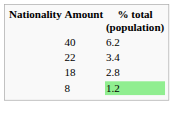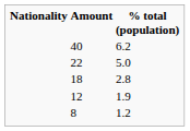 <table class="infobox" style="float:right;">
 <tr \>
 <th>Nationality</th>
 <th>Amount</th>
 <th>% total<br>(population)</th>
 </tr>
 <tr>
 <td></td>
 <td>40</td>
 <td>6.2</td>
 </tr>
 <tr>
 <td></td>
 <td>22</td>
-<td>3.4</td>
+<td>5.0</td>
 </tr>
 <tr>
 <td></td>
 <td>18</td>
 <td>2.8</td>
 </tr>
 <tr>
 <td></td>
+<td>12</td>
+<td>1.9</td>
+</tr>
+<tr>
+<td></td>
 <td>8</td>
-<td style="background: lightgreen;">1.2</td>
+<td>1.2</td>
 </tr>
 <tr>
 </tr>
 </table>
